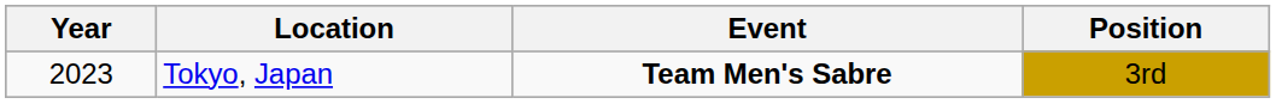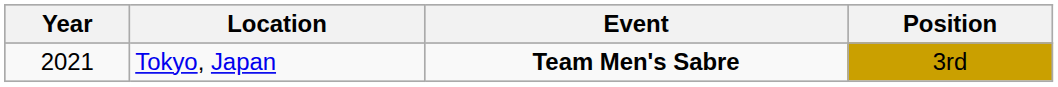 <table class="wikitable" width="50%" style="font-size:90%; text-align:center;">
 <tr>
 <th>Year</th>
 <th>Location</th>
 <th>Event</th>
 <th>Position</th>
 </tr>
 <tr>
-<td>2023</td>
+<td>2021</td>
 <td rowspan="1" align="left"> <a href='#'>Tokyo</a>, <a href='#'>Japan</a></td>
 <td><strong>Team Men's Sabre</strong></td>
 <td bgcolor="caramel">3rd</td>
 </tr>
 </table>
